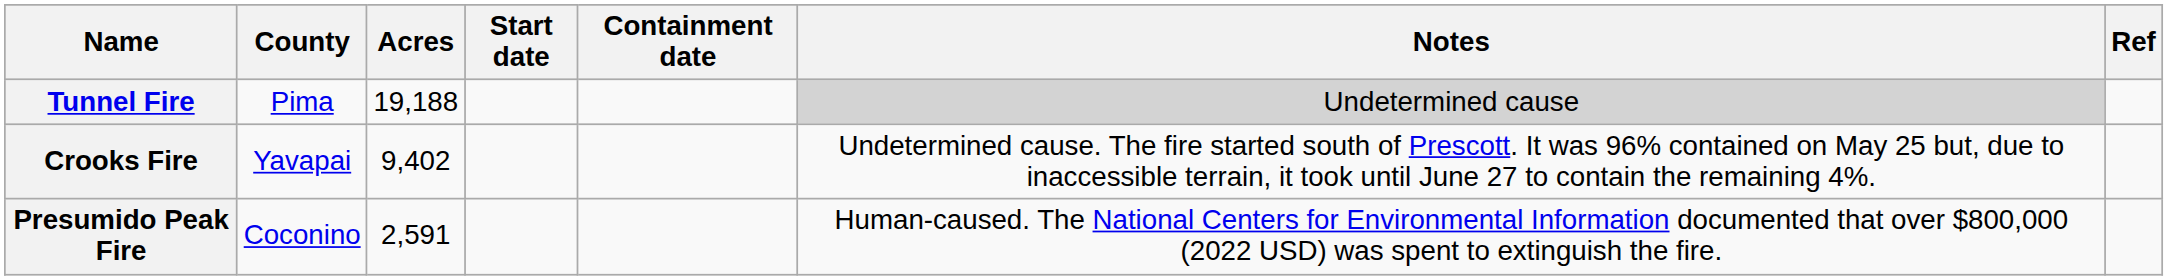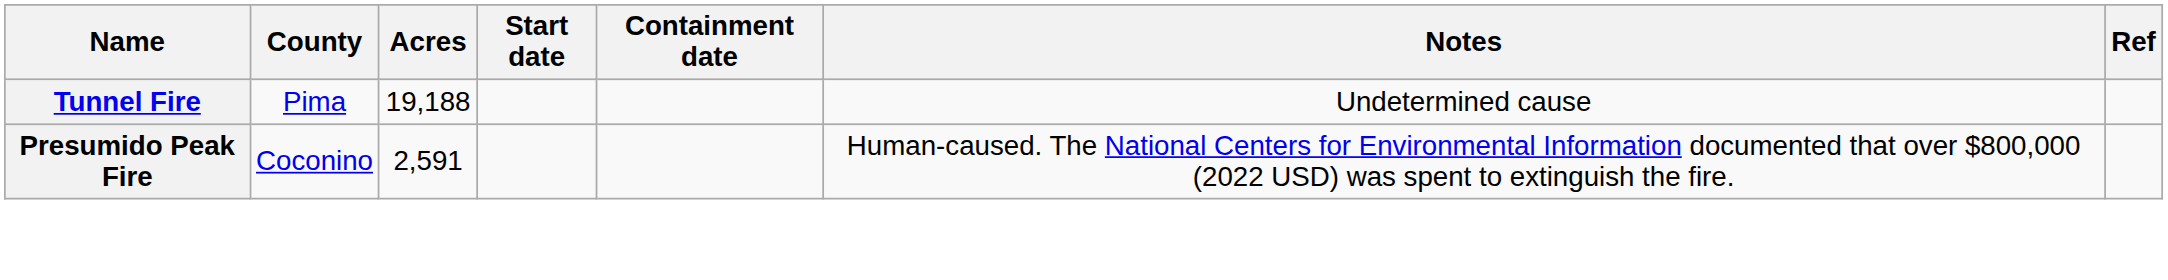 <table class="wikitable sortable plainrowheaders mw-collapsible" style="text-align:center;">
 <tr>
 <th scope="col">Name</th>
 <th scope="col">County </th>
 <th scope="col">Acres</th>
 <th scope="col">Start date</th>
 <th scope="col">Containment date</th>
 <th scope="col">Notes</th>
 <th scope="col" class="unsortable">Ref</th>
 </tr>
 <tr>
 <th scope="row"><a href='#'>Tunnel Fire</a></th>
 <td><a href='#'>Pima</a></td>
 <td>19,188</td>
 <td></td>
 <td></td>
-<td style="background: lightgrey;">Undetermined cause</td>
-<td></td>
-</tr>
-<tr>
-<th scope="row">Crooks Fire</th>
-<td><a href='#'>Yavapai</a></td>
-<td>9,402</td>
-<td></td>
-<td></td>
-<td>Undetermined cause. The fire started  south of <a href='#'>Prescott</a>. It was 96% contained on May 25 but, due to inaccessible terrain, it took until June 27 to contain the remaining 4%.</td>
+<td>Undetermined cause</td>
 <td></td>
 </tr>
 <tr>
 <th scope="row">Presumido Peak Fire</th>
 <td><a href='#'>Coconino</a></td>
 <td>2,591</td>
 <td></td>
 <td></td>
 <td>Human-caused. The <a href='#'>National Centers for Environmental Information</a> documented that over $800,000 (2022 USD) was spent to extinguish the fire.</td>
 <td></td>
 </tr>
 </table>
